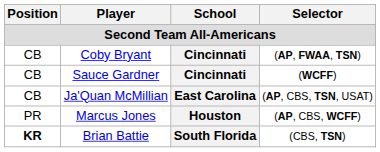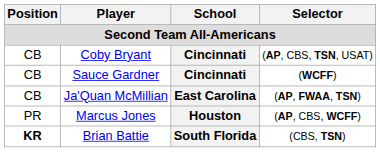 <table class="wikitable">
 <tr>
 <th>Position</th>
 <th>Player</th>
 <th>School</th>
 <th>Selector</th>
 </tr>
 <tr>
 <td colspan="4" style="text-align:center; background:#ddd;"><strong>Second Team All-Americans</strong></td>
 </tr>
 <tr style="text-align:center;">
 <td style="background:white">CB</td>
 <td style="background:white"><a href='#'>Coby Bryant</a></td>
 <th style=>Cincinnati</th>
-<td style="background:white"><small>(<strong>AP</strong>, <strong>FWAA</strong>, <strong>TSN</strong>)</small></td>
+<td style="background:white"><small>(<strong>AP</strong>, CBS, <strong>TSN</strong>, USAT)</small></td>
 </tr>
 <tr style="text-align:center;">
 <td style="background:white">CB</td>
 <td style="background:white"><a href='#'>Sauce Gardner</a></td>
 <th style=>Cincinnati</th>
 <td style="background:white"><small>(<strong>WCFF</strong>)</small></td>
 </tr>
 <tr style="text-align:center;">
 <td style="background:white">CB</td>
 <td style="background:white"><a href='#'>Ja'Quan McMillian</a></td>
 <th style=>East Carolina</th>
-<td style="background:white"><small>(<strong>AP</strong>, CBS, <strong>TSN</strong>, USAT)</small></td>
+<td style="background:white"><small>(<strong>AP</strong>, <strong>FWAA</strong>, <strong>TSN</strong>)</small></td>
 </tr>
 <tr style="text-align:center;">
 <td style="background:white">PR</td>
 <td style="background:white"><a href='#'>Marcus Jones</a></td>
 <th style=>Houston</th>
 <td style="background:white"><small>(<strong>AP</strong>, CBS, <strong>WCFF</strong>)</small></td>
 </tr>
 <tr style="text-align:center;">
 <td style="background:white"><strong>KR</strong></td>
 <td style="background:white"><a href='#'>Brian Battie</a></td>
 <th style=>South Florida</th>
 <td style="background:white"><small>(CBS, <strong>TSN</strong>)</small></td>
 </tr>
 </table>
